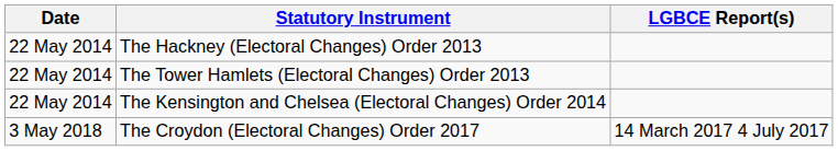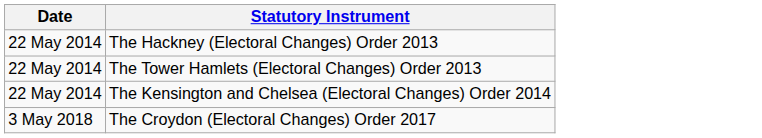 <table class="wikitable sortable">
 <tr>
 <th>Date</th>
 <th><a href='#'>Statutory Instrument</a></th>
-<th><a href='#'>LGBCE</a> Report(s)</th>
 </tr>
 <tr>
 <td>22 May 2014</td>
 <td>The Hackney (Electoral Changes) Order 2013</td>
-<td></td>
 </tr>
 <tr>
 <td>22 May 2014</td>
 <td>The Tower Hamlets (Electoral Changes) Order 2013</td>
-<td></td>
 </tr>
 <tr>
 <td>22 May 2014</td>
 <td>The Kensington and Chelsea (Electoral Changes) Order 2014</td>
-<td></td>
 </tr>
 <tr>
 <td>3 May 2018</td>
 <td>The Croydon (Electoral Changes) Order 2017</td>
-<td> 14 March 2017  4 July 2017</td>
 </tr>
 </table>
